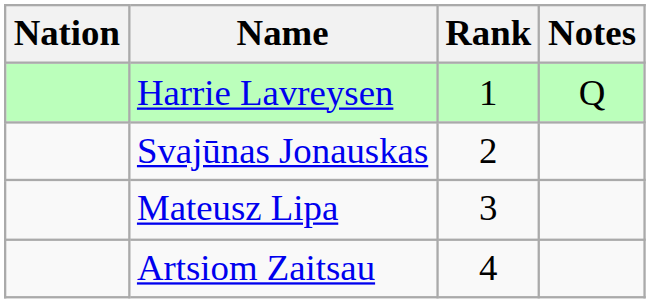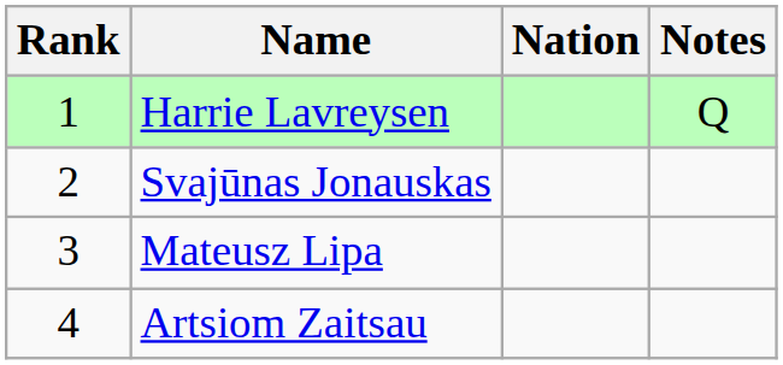 <table class="wikitable sortable" style="text-align:center">
 <tr>
+<th>Rank</th>
+<th>Name</th>
 <th>Nation</th>
-<th>Name</th>
-<th>Rank</th>
 <th>Notes</th>
 </tr>
 <tr bgcolor=bbffbb>
+<td>1</td>
+<td align=left><a href='#'>Harrie Lavreysen</a></td>
 <td align=left></td>
-<td align=left><a href='#'>Harrie Lavreysen</a></td>
-<td>1</td>
 <td>Q</td>
 </tr>
 <tr>
+<td>2</td>
+<td align=left><a href='#'>Svajūnas Jonauskas</a></td>
 <td align=left></td>
-<td align=left><a href='#'>Svajūnas Jonauskas</a></td>
-<td>2</td>
 <td></td>
 </tr>
 <tr>
+<td>3</td>
+<td align=left><a href='#'>Mateusz Lipa</a></td>
 <td align=left></td>
-<td align=left><a href='#'>Mateusz Lipa</a></td>
-<td>3</td>
 <td></td>
 </tr>
 <tr>
+<td>4</td>
+<td align=left><a href='#'>Artsiom Zaitsau</a></td>
 <td align=left></td>
-<td align=left><a href='#'>Artsiom Zaitsau</a></td>
-<td>4</td>
 <td></td>
 </tr>
 </table>
